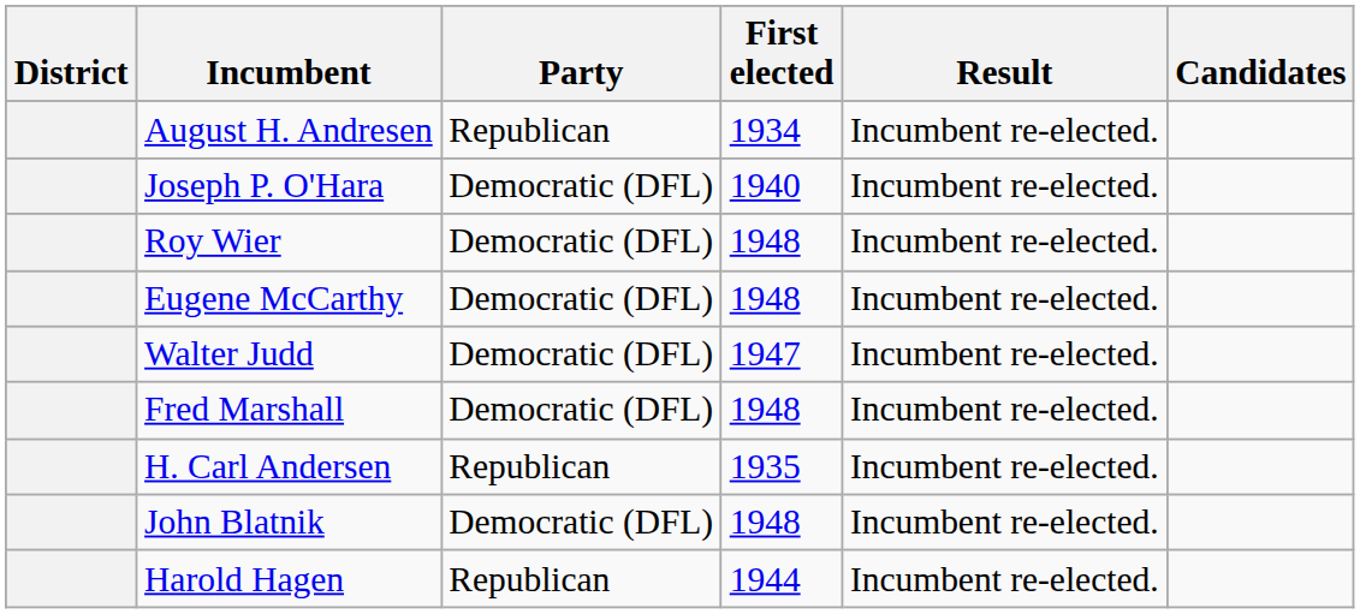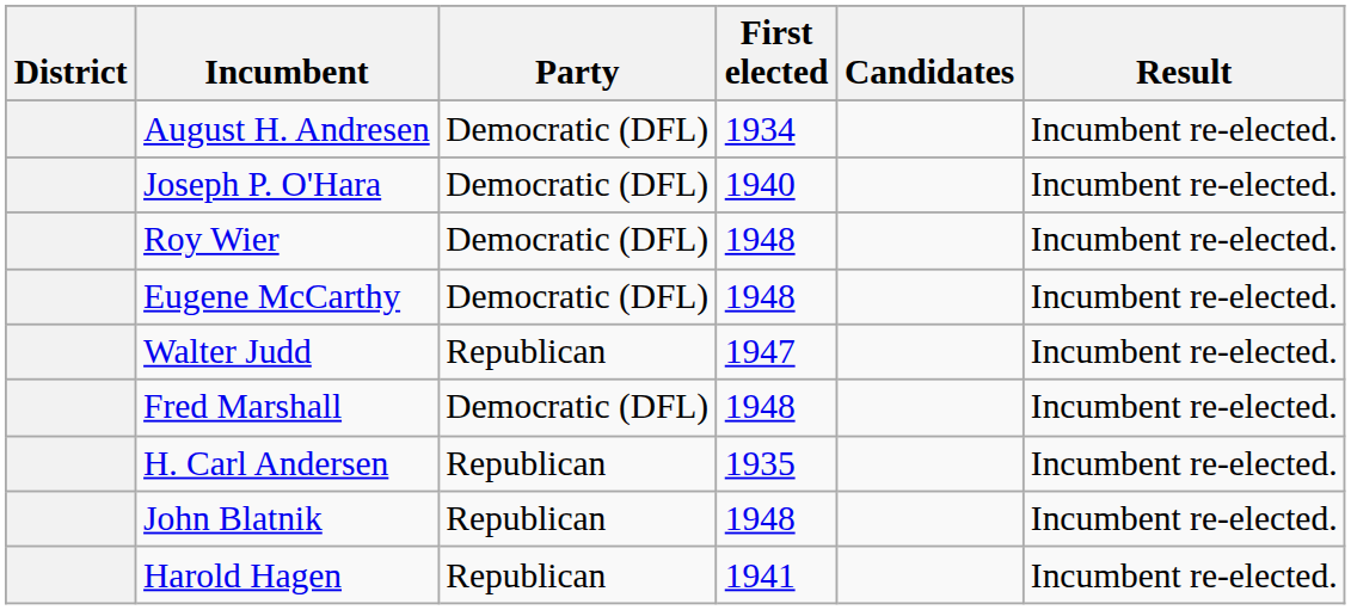 <table class=wikitable>
 <tr valign=bottom>
 <th>District</th>
 <th>Incumbent</th>
 <th>Party</th>
 <th>First<br>elected</th>
+<th>Candidates</th>
 <th>Result</th>
-<th>Candidates</th>
 </tr>
 <tr>
 <th></th>
 <td><a href='#'>August H. Andresen</a></td>
-<td>Republican</td>
+<td>Democratic (DFL)</td>
 <td><a href='#'>1934</a></td>
+<td nowrap></td>
 <td>Incumbent re-elected.</td>
-<td nowrap></td>
 </tr>
 <tr>
 <th></th>
 <td><a href='#'>Joseph P. O'Hara</a></td>
 <td>Democratic (DFL)</td>
 <td><a href='#'>1940</a></td>
+<td nowrap></td>
 <td>Incumbent re-elected.</td>
-<td nowrap></td>
 </tr>
 <tr>
 <th></th>
 <td><a href='#'>Roy Wier</a></td>
 <td>Democratic (DFL)</td>
 <td><a href='#'>1948</a></td>
+<td nowrap></td>
 <td>Incumbent re-elected.</td>
-<td nowrap></td>
 </tr>
 <tr>
 <th></th>
 <td><a href='#'>Eugene McCarthy</a></td>
 <td>Democratic (DFL)</td>
 <td><a href='#'>1948</a></td>
+<td nowrap></td>
 <td>Incumbent re-elected.</td>
-<td nowrap></td>
 </tr>
 <tr>
 <th></th>
 <td><a href='#'>Walter Judd</a></td>
-<td>Democratic (DFL)</td>
+<td>Republican</td>
 <td><a href='#'>1947</a></td>
+<td nowrap></td>
 <td>Incumbent re-elected.</td>
-<td nowrap></td>
 </tr>
 <tr>
 <th></th>
 <td><a href='#'>Fred Marshall</a></td>
 <td>Democratic (DFL)</td>
 <td><a href='#'>1948</a></td>
+<td nowrap></td>
 <td>Incumbent re-elected.</td>
-<td nowrap></td>
 </tr>
 <tr>
 <th></th>
 <td><a href='#'>H. Carl Andersen</a></td>
 <td>Republican</td>
 <td><a href='#'>1935</a></td>
+<td nowrap></td>
 <td>Incumbent re-elected.</td>
-<td nowrap></td>
 </tr>
 <tr>
 <th></th>
 <td><a href='#'>John Blatnik</a></td>
-<td>Democratic (DFL)</td>
+<td>Republican</td>
 <td><a href='#'>1948</a></td>
+<td nowrap></td>
 <td>Incumbent re-elected.</td>
-<td nowrap></td>
 </tr>
 <tr>
 <th></th>
 <td><a href='#'>Harold Hagen</a></td>
 <td>Republican</td>
-<td><a href='#'>1944</a></td>
+<td><a href='#'>1941</a></td>
+<td nowrap></td>
 <td>Incumbent re-elected.</td>
-<td nowrap></td>
 </tr>
 </table>
